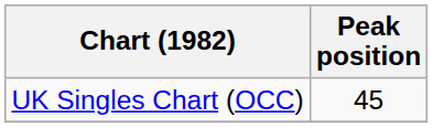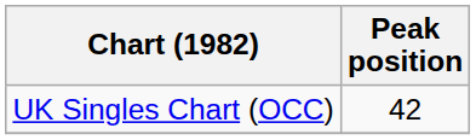 <table class="wikitable">
 <tr>
 <th>Chart (1982)</th>
 <th>Peak<br>position</th>
 </tr>
 <tr>
 <td><a href='#'>UK Singles Chart</a> (<a href='#'>OCC</a>)</td>
-<td style="text-align:center;">45</td>
+<td style="text-align:center;">42</td>
 </tr>
 <tr>
 </tr>
 </table>
